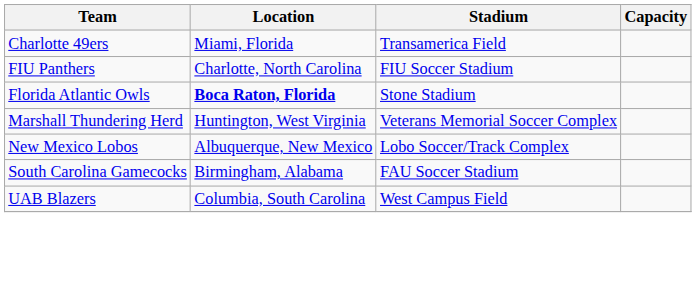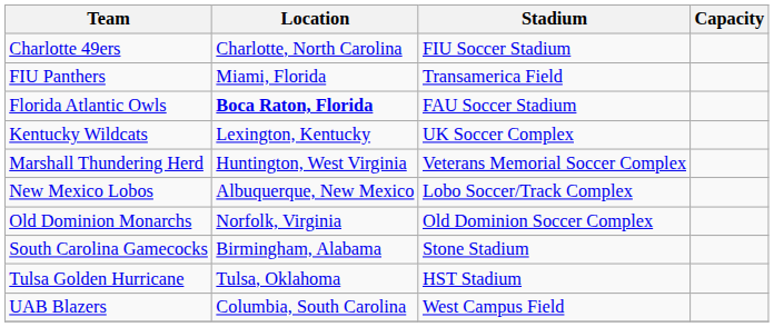 <table class="wikitable sortable" style="text-align: left;">
 <tr>
 <th>Team</th>
 <th>Location</th>
 <th>Stadium</th>
 <th>Capacity</th>
 </tr>
 <tr>
 <td><a href='#'>Charlotte 49ers</a></td>
+<td><a href='#'>Charlotte, North Carolina</a></td>
+<td><a href='#'>FIU Soccer Stadium</a></td>
+<td align="center"></td>
+</tr>
+<tr>
+<td><a href='#'>FIU Panthers</a></td>
 <td><a href='#'>Miami, Florida</a></td>
 <td><a href='#'>Transamerica Field</a></td>
 <td align="center"></td>
 </tr>
 <tr>
-<td><a href='#'>FIU Panthers</a></td>
-<td><a href='#'>Charlotte, North Carolina</a></td>
-<td><a href='#'>FIU Soccer Stadium</a></td>
+<td><a href='#'>Florida Atlantic Owls</a></td>
+<td><strong><a href='#'>Boca Raton, Florida</a></strong></td>
+<td><a href='#'>FAU Soccer Stadium</a></td>
 <td align="center"></td>
 </tr>
 <tr>
-<td><a href='#'>Florida Atlantic Owls</a></td>
-<td><strong><a href='#'>Boca Raton, Florida</a></strong></td>
-<td><a href='#'>Stone Stadium</a></td>
+<td><a href='#'>Kentucky Wildcats</a></td>
+<td><a href='#'>Lexington, Kentucky</a></td>
+<td><a href='#'>UK Soccer Complex</a></td>
 <td align="center"></td>
 </tr>
 <tr>
 <td><a href='#'>Marshall Thundering Herd</a></td>
 <td><a href='#'>Huntington, West Virginia</a></td>
 <td><a href='#'>Veterans Memorial Soccer Complex</a></td>
 <td align="center"></td>
 </tr>
 <tr>
 <td><a href='#'>New Mexico Lobos</a></td>
 <td><a href='#'>Albuquerque, New Mexico</a></td>
 <td><a href='#'>Lobo Soccer/Track Complex</a></td>
 <td align="center"></td>
 </tr>
 <tr>
+<td><a href='#'>Old Dominion Monarchs</a></td>
+<td><a href='#'>Norfolk, Virginia</a></td>
+<td><a href='#'>Old Dominion Soccer Complex</a></td>
+<td align="center"></td>
+</tr>
+<tr>
 <td><a href='#'>South Carolina Gamecocks</a></td>
 <td><a href='#'>Birmingham, Alabama</a></td>
-<td><a href='#'>FAU Soccer Stadium</a></td>
+<td><a href='#'>Stone Stadium</a></td>
+<td align="center"></td>
+</tr>
+<tr>
+<td><a href='#'>Tulsa Golden Hurricane</a></td>
+<td><a href='#'>Tulsa, Oklahoma</a></td>
+<td><a href='#'>HST Stadium</a></td>
 <td align="center"></td>
 </tr>
 <tr>
 <td><a href='#'>UAB Blazers</a></td>
 <td><a href='#'>Columbia, South Carolina</a></td>
 <td><a href='#'>West Campus Field</a></td>
 <td align="center"></td>
 </tr>
 <tr>
 </tr>
 </table>
